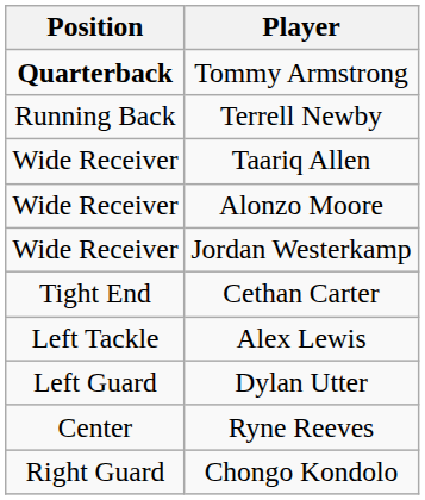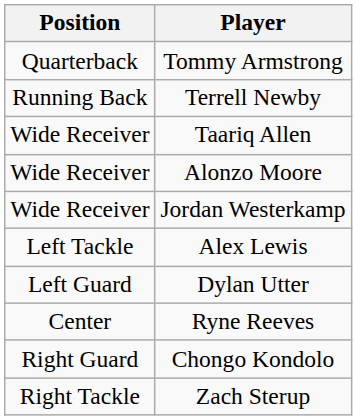 <table class="wikitable" style="text-align: center;">
 <tr>
 <th>Position</th>
 <th>Player</th>
 </tr>
 <tr>
-<td><strong>Quarterback</strong></td>
+<td>Quarterback</td>
 <td>Tommy Armstrong</td>
 </tr>
 <tr>
 <td>Running Back</td>
 <td>Terrell Newby</td>
 </tr>
 <tr>
 <td>Wide Receiver</td>
 <td>Taariq Allen</td>
 </tr>
 <tr>
 <td>Wide Receiver</td>
 <td>Alonzo Moore</td>
 </tr>
 <tr>
 <td>Wide Receiver</td>
 <td>Jordan Westerkamp</td>
 </tr>
 <tr>
-<td>Tight End</td>
-<td>Cethan Carter</td>
-</tr>
-<tr>
 <td>Left Tackle</td>
 <td>Alex Lewis</td>
 </tr>
 <tr>
 <td>Left Guard</td>
 <td>Dylan Utter</td>
 </tr>
 <tr>
 <td>Center</td>
 <td>Ryne Reeves</td>
 </tr>
 <tr>
 <td>Right Guard</td>
 <td>Chongo Kondolo</td>
 </tr>
+<tr>
+<td>Right Tackle</td>
+<td>Zach Sterup</td>
+</tr>
 </table>
